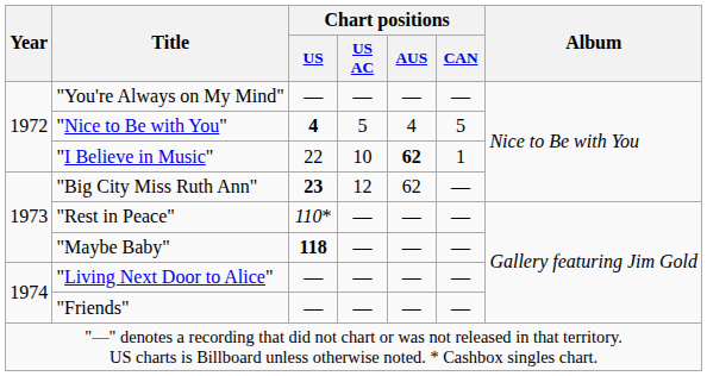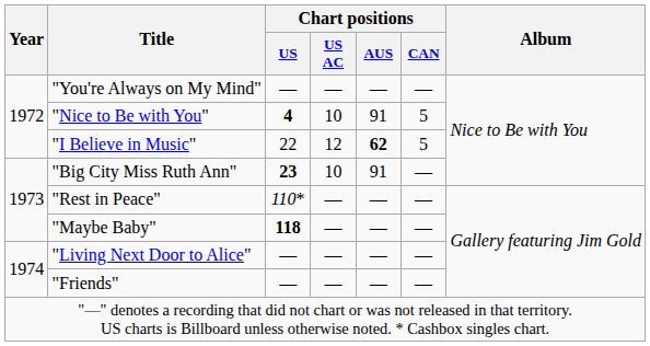 <table class="wikitable" style="text-align:center;">
 <tr>
 <th rowspan="2">Year</th>
 <th rowspan="2">Title</th>
 <th colspan="4">Chart positions</th>
 <th rowspan="2">Album</th>
 </tr>
 <tr style="font-size:smaller;">
 <th width="35"><a href='#'>US</a><br></th>
 <th width="35"><a href='#'>US<br>AC</a><br></th>
 <th width="35"><a href='#'>AUS</a><br></th>
 <th width="35"><a href='#'>CAN</a></th>
 </tr>
 <tr>
 <td rowspan="3">1972</td>
 <td align="left">"You're Always on My Mind"</td>
 <td>—</td>
 <td>—</td>
 <td>—</td>
 <td>—</td>
 <td align="left" rowspan="4"><em>Nice to Be with You</em></td>
 </tr>
 <tr>
 <td align="left">"<a href='#'>Nice to Be with You</a>"</td>
 <td><strong>4</strong></td>
-<td>5</td>
-<td>4</td>
+<td>10</td>
+<td>91</td>
 <td>5</td>
 </tr>
 <tr>
 <td align="left">"<a href='#'>I Believe in Music</a>"</td>
 <td>22</td>
-<td>10</td>
+<td>12</td>
 <td><strong>62</strong></td>
-<td>1</td>
+<td>5</td>
 </tr>
 <tr>
 <td rowspan="3">1973</td>
 <td align="left">"Big City Miss Ruth Ann"</td>
 <td><strong>23</strong></td>
-<td>12</td>
-<td>62</td>
+<td>10</td>
+<td>91</td>
 <td>—</td>
 </tr>
 <tr>
 <td align="left">"Rest in Peace"</td>
 <td><em>110</em>*</td>
 <td>—</td>
 <td>—</td>
 <td>—</td>
 <td align="left" rowspan="4"><em>Gallery featuring Jim Gold</em></td>
 </tr>
 <tr>
 <td align="left">"Maybe Baby"</td>
 <td><strong>118</strong></td>
 <td>—</td>
 <td>—</td>
 <td>—</td>
 </tr>
 <tr>
 <td rowspan="2">1974</td>
 <td align="left">"<a href='#'>Living Next Door to Alice</a>"</td>
 <td>—</td>
 <td>—</td>
 <td>—</td>
 <td>—</td>
 </tr>
 <tr>
 <td align="left">"Friends"</td>
 <td>—</td>
 <td>—</td>
 <td>—</td>
 <td>—</td>
 </tr>
 <tr>
 <td colspan="15" style="font-size:90%">"—" denotes a recording that did not chart or was not released in that territory.<br>US charts is Billboard unless otherwise noted. * Cashbox singles chart.</td>
 </tr>
 </table>
